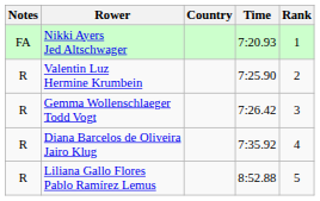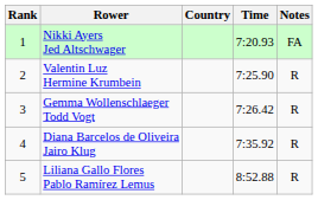 <table class="wikitable" style="text-align:center">
 <tr>
-<th>Notes</th>
+<th>Rank</th>
 <th>Rower</th>
 <th>Country</th>
 <th>Time</th>
-<th>Rank</th>
+<th>Notes</th>
 </tr>
 <tr bgcolor=ccffcc>
-<td>FA</td>
+<td>1</td>
 <td align="left"><a href='#'>Nikki Ayers</a><br><a href='#'>Jed Altschwager</a></td>
 <td align="left"></td>
 <td>7:20.93</td>
-<td>1</td>
+<td>FA</td>
 </tr>
 <tr>
-<td>R</td>
+<td>2</td>
 <td align="left"><a href='#'>Valentin Luz</a><br><a href='#'>Hermine Krumbein</a></td>
 <td align="left"></td>
 <td>7:25.90</td>
-<td>2</td>
+<td>R</td>
 </tr>
 <tr>
-<td>R</td>
+<td>3</td>
 <td align="left"><a href='#'>Gemma Wollenschlaeger</a><br><a href='#'>Todd Vogt</a></td>
 <td align="left"></td>
 <td>7:26.42</td>
-<td>3</td>
+<td>R</td>
 </tr>
 <tr>
-<td>R</td>
+<td>4</td>
 <td align="left"><a href='#'>Diana Barcelos de Oliveira</a><br><a href='#'>Jairo Klug</a></td>
 <td align="left"></td>
 <td>7:35.92</td>
-<td>4</td>
+<td>R</td>
 </tr>
 <tr>
-<td>R</td>
+<td>5</td>
 <td align="left"><a href='#'>Liliana Gallo Flores</a><br><a href='#'>Pablo Ramírez Lemus</a></td>
 <td align="left"></td>
 <td>8:52.88</td>
-<td>5</td>
+<td>R</td>
 </tr>
 </table>
